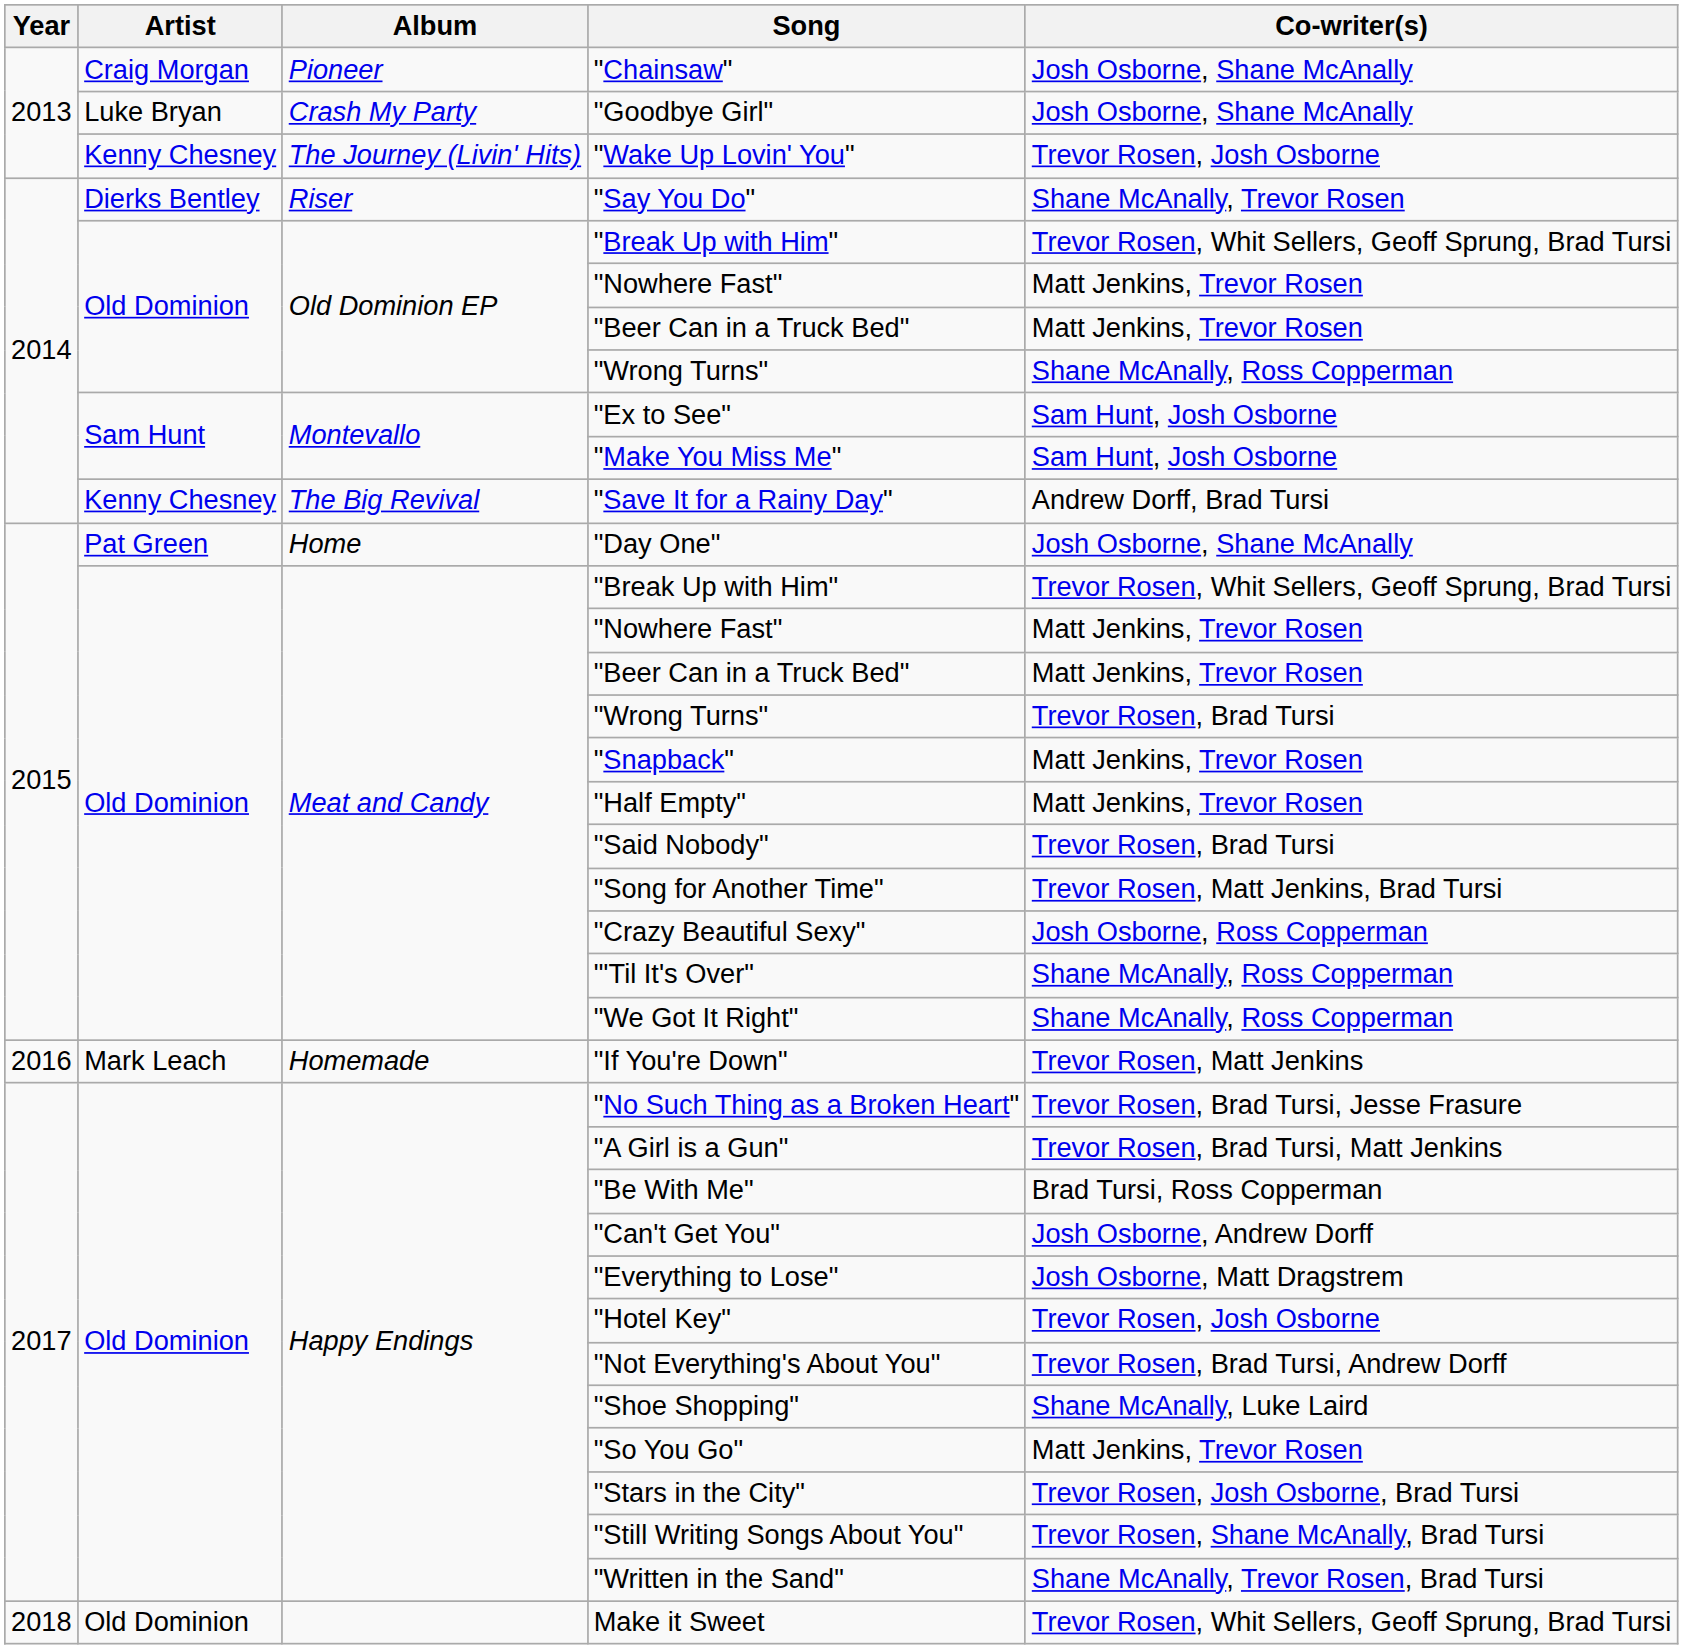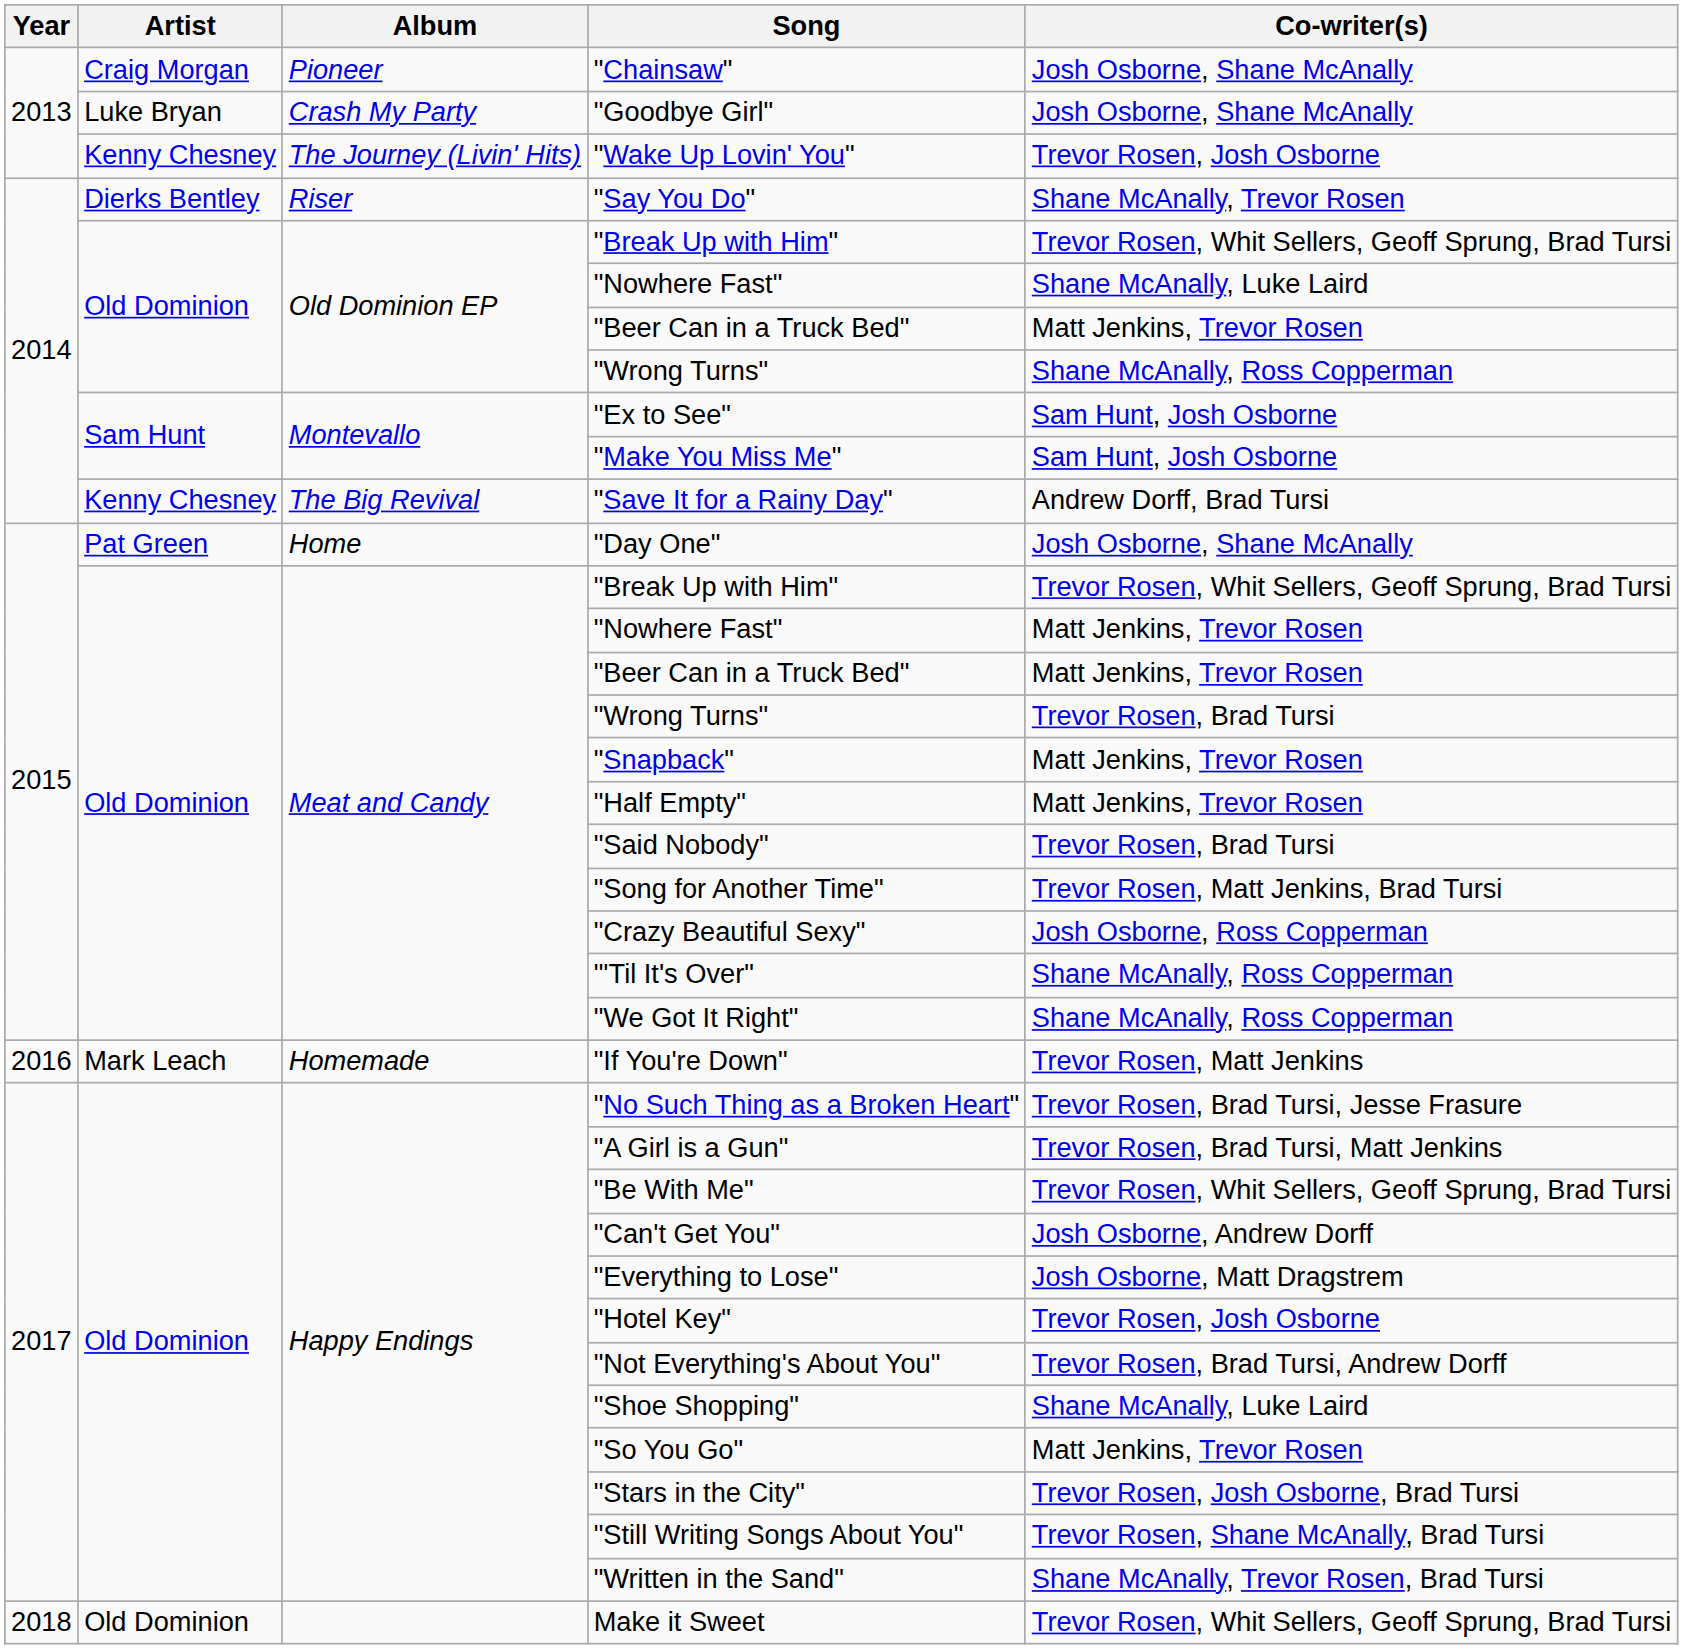 <table class="wikitable">
 <tr>
 <th>Year</th>
 <th>Artist</th>
 <th>Album</th>
 <th>Song</th>
 <th>Co-writer(s)</th>
 </tr>
 <tr>
 <td rowspan="3">2013</td>
 <td><a href='#'>Craig Morgan</a></td>
 <td><em><a href='#'>Pioneer</a></em></td>
 <td>"<a href='#'>Chainsaw</a>"</td>
 <td><a href='#'>Josh Osborne</a>, <a href='#'>Shane McAnally</a></td>
 </tr>
 <tr>
 <td>Luke Bryan</td>
 <td><em><a href='#'>Crash My Party</a></em></td>
 <td>"Goodbye Girl"</td>
 <td><a href='#'>Josh Osborne</a>, <a href='#'>Shane McAnally</a></td>
 </tr>
 <tr>
 <td><a href='#'>Kenny Chesney</a></td>
 <td><em><a href='#'>The Journey (Livin' Hits)</a></em></td>
 <td>"<a href='#'>Wake Up Lovin' You</a>"</td>
 <td><a href='#'>Trevor Rosen</a>, <a href='#'>Josh Osborne</a></td>
 </tr>
 <tr>
 <td rowspan="8">2014</td>
 <td><a href='#'>Dierks Bentley</a></td>
 <td><em><a href='#'>Riser</a></em></td>
 <td>"<a href='#'>Say You Do</a>"</td>
 <td><a href='#'>Shane McAnally</a>, <a href='#'>Trevor Rosen</a></td>
 </tr>
 <tr>
 <td rowspan="4"><a href='#'>Old Dominion</a></td>
 <td rowspan="4"><em>Old Dominion EP</em></td>
 <td>"<a href='#'>Break Up with Him</a>"</td>
 <td><a href='#'>Trevor Rosen</a>, Whit Sellers, Geoff Sprung, Brad Tursi</td>
 </tr>
 <tr>
 <td>"Nowhere Fast"</td>
-<td>Matt Jenkins, <a href='#'>Trevor Rosen</a></td>
+<td><a href='#'>Shane McAnally</a>, Luke Laird</td>
 </tr>
 <tr>
 <td>"Beer Can in a Truck Bed"</td>
 <td>Matt Jenkins, <a href='#'>Trevor Rosen</a></td>
 </tr>
 <tr>
 <td>"Wrong Turns"</td>
 <td><a href='#'>Shane McAnally</a>, <a href='#'>Ross Copperman</a></td>
 </tr>
 <tr>
 <td rowspan="2"><a href='#'>Sam Hunt</a></td>
 <td rowspan="2"><em><a href='#'>Montevallo</a></em></td>
 <td>"Ex to See"</td>
 <td><a href='#'>Sam Hunt</a>, <a href='#'>Josh Osborne</a></td>
 </tr>
 <tr>
 <td>"<a href='#'>Make You Miss Me</a>"</td>
 <td><a href='#'>Sam Hunt</a>, <a href='#'>Josh Osborne</a></td>
 </tr>
 <tr>
 <td><a href='#'>Kenny Chesney</a></td>
 <td><em><a href='#'>The Big Revival</a></em></td>
 <td>"<a href='#'>Save It for a Rainy Day</a>"</td>
 <td>Andrew Dorff, Brad Tursi</td>
 </tr>
 <tr>
 <td rowspan="12">2015</td>
 <td><a href='#'>Pat Green</a></td>
 <td><em>Home</em></td>
 <td>"Day One"</td>
 <td><a href='#'>Josh Osborne</a>, <a href='#'>Shane McAnally</a></td>
 </tr>
 <tr>
 <td rowspan="11"><a href='#'>Old Dominion</a></td>
 <td rowspan="11"><em><a href='#'>Meat and Candy</a></em></td>
 <td>"Break Up with Him"</td>
 <td><a href='#'>Trevor Rosen</a>, Whit Sellers, Geoff Sprung, Brad Tursi</td>
 </tr>
 <tr>
 <td>"Nowhere Fast"</td>
 <td>Matt Jenkins, <a href='#'>Trevor Rosen</a></td>
 </tr>
 <tr>
 <td>"Beer Can in a Truck Bed"</td>
 <td>Matt Jenkins, <a href='#'>Trevor Rosen</a></td>
 </tr>
 <tr>
 <td>"Wrong Turns"</td>
 <td><a href='#'>Trevor Rosen</a>, Brad Tursi</td>
 </tr>
 <tr>
 <td>"<a href='#'>Snapback</a>"</td>
 <td>Matt Jenkins, <a href='#'>Trevor Rosen</a></td>
 </tr>
 <tr>
 <td>"Half Empty"</td>
 <td>Matt Jenkins, <a href='#'>Trevor Rosen</a></td>
 </tr>
 <tr>
 <td>"Said Nobody"</td>
 <td><a href='#'>Trevor Rosen</a>, Brad Tursi</td>
 </tr>
 <tr>
 <td>"Song for Another Time"</td>
 <td><a href='#'>Trevor Rosen</a>, Matt Jenkins, Brad Tursi</td>
 </tr>
 <tr>
 <td>"Crazy Beautiful Sexy"</td>
 <td><a href='#'>Josh Osborne</a>, <a href='#'>Ross Copperman</a></td>
 </tr>
 <tr>
 <td>"'Til It's Over"</td>
 <td><a href='#'>Shane McAnally</a>, <a href='#'>Ross Copperman</a></td>
 </tr>
 <tr>
 <td>"We Got It Right"</td>
 <td><a href='#'>Shane McAnally</a>, <a href='#'>Ross Copperman</a></td>
 </tr>
 <tr>
 <td>2016</td>
 <td>Mark Leach</td>
 <td><em>Homemade</em></td>
 <td>"If You're Down"</td>
 <td><a href='#'>Trevor Rosen</a>, Matt Jenkins</td>
 </tr>
 <tr>
 <td rowspan="12">2017</td>
 <td rowspan="12"><a href='#'>Old Dominion</a></td>
 <td rowspan="12"><em>Happy Endings</em></td>
 <td>"<a href='#'>No Such Thing as a Broken Heart</a>"</td>
 <td><a href='#'>Trevor Rosen</a>, Brad Tursi, Jesse Frasure</td>
 </tr>
 <tr>
 <td>"A Girl is a Gun"</td>
 <td><a href='#'>Trevor Rosen</a>, Brad Tursi, Matt Jenkins</td>
 </tr>
 <tr>
 <td>"Be With Me"</td>
-<td>Brad Tursi, Ross Copperman</td>
+<td><a href='#'>Trevor Rosen</a>, Whit Sellers, Geoff Sprung, Brad Tursi</td>
 </tr>
 <tr>
 <td>"Can't Get You"</td>
 <td><a href='#'>Josh Osborne</a>, Andrew Dorff</td>
 </tr>
 <tr>
 <td>"Everything to Lose"</td>
 <td><a href='#'>Josh Osborne</a>, Matt Dragstrem</td>
 </tr>
 <tr>
 <td>"Hotel Key"</td>
 <td><a href='#'>Trevor Rosen</a>, <a href='#'>Josh Osborne</a></td>
 </tr>
 <tr>
 <td>"Not Everything's About You"</td>
 <td><a href='#'>Trevor Rosen</a>, Brad Tursi, Andrew Dorff</td>
 </tr>
 <tr>
 <td>"Shoe Shopping"</td>
 <td><a href='#'>Shane McAnally</a>, Luke Laird</td>
 </tr>
 <tr>
 <td>"So You Go"</td>
 <td>Matt Jenkins, <a href='#'>Trevor Rosen</a></td>
 </tr>
 <tr>
 <td>"Stars in the City"</td>
 <td><a href='#'>Trevor Rosen</a>, <a href='#'>Josh Osborne</a>, Brad Tursi</td>
 </tr>
 <tr>
 <td>"Still Writing Songs About You"</td>
 <td><a href='#'>Trevor Rosen</a>, <a href='#'>Shane McAnally</a>, Brad Tursi</td>
 </tr>
 <tr>
 <td>"Written in the Sand"</td>
 <td><a href='#'>Shane McAnally</a>, <a href='#'>Trevor Rosen</a>, Brad Tursi</td>
 </tr>
 <tr>
 <td>2018</td>
 <td>Old Dominion</td>
 <td></td>
 <td>Make it Sweet</td>
 <td><a href='#'>Trevor Rosen</a>, Whit Sellers, Geoff Sprung, Brad Tursi</td>
 </tr>
 </table>
